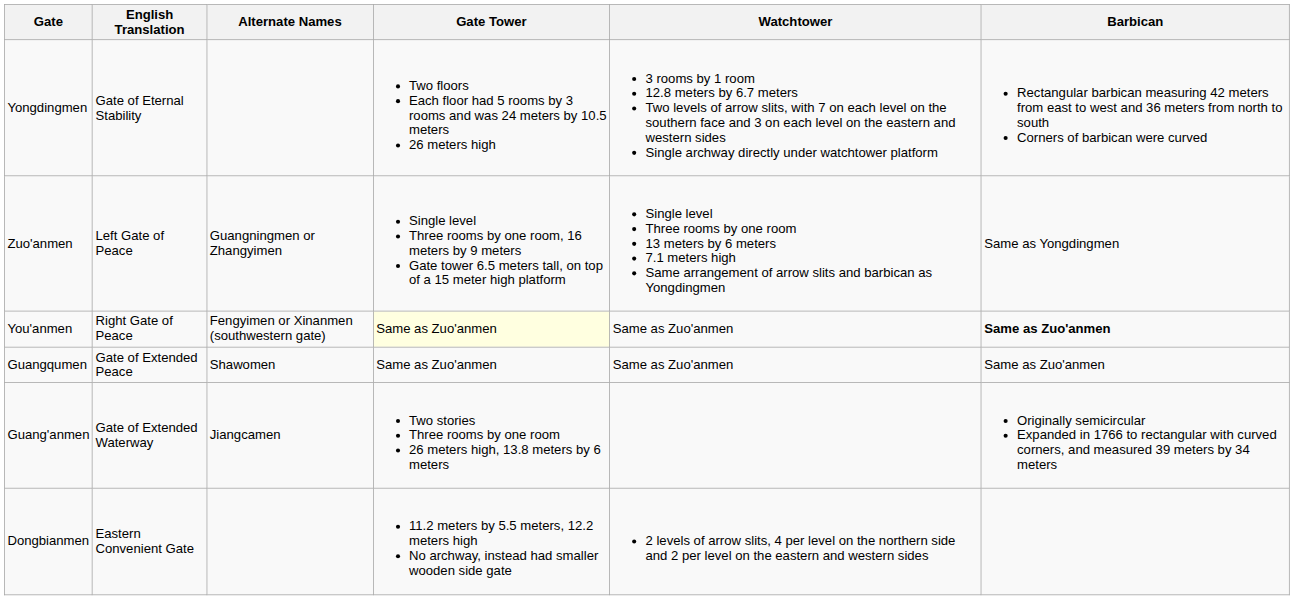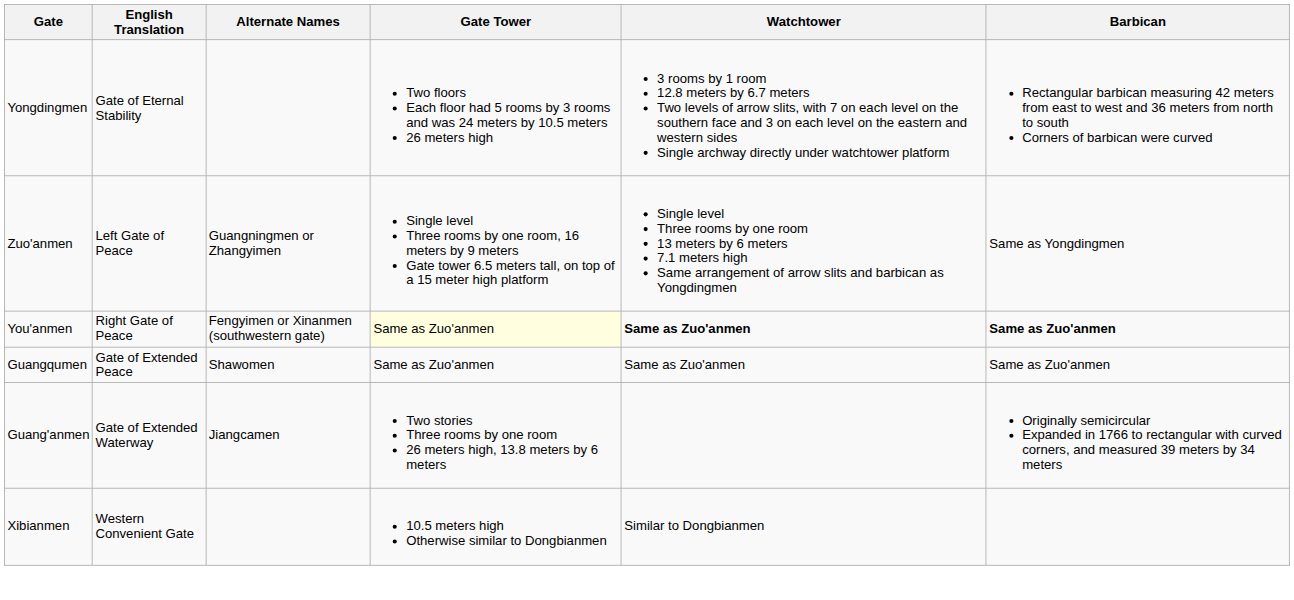 <table class="wikitable mw-collapsible">
 <tr>
 <th>Gate</th>
 <th>English Translation</th>
 <th>Alternate Names</th>
 <th>Gate Tower</th>
 <th>Watchtower</th>
 <th>Barbican</th>
 </tr>
 <tr>
 <td>Yongdingmen</td>
 <td>Gate of Eternal Stability</td>
 <td></td>
 <td><br><ul><li>Two floors</li><li>Each floor had 5 rooms by 3 rooms and was 24 meters by 10.5 meters</li><li>26 meters high</li></ul></td>
 <td><br><ul><li>3 rooms by 1 room</li><li>12.8 meters by 6.7 meters</li><li>Two levels of arrow slits, with 7 on each level on the southern face and 3 on each level on the eastern and western sides</li><li>Single archway directly under watchtower platform</li></ul></td>
 <td><br><ul><li>Rectangular barbican measuring 42 meters from east to west and 36 meters from north to south</li><li>Corners of barbican were curved</li></ul></td>
 </tr>
 <tr>
 <td>Zuo'anmen</td>
 <td>Left Gate of Peace</td>
 <td>Guangningmen or Zhangyimen</td>
 <td><br><ul><li>Single level</li><li>Three rooms by one room, 16 meters by 9 meters</li><li>Gate tower 6.5 meters tall, on top of a 15 meter high platform</li></ul></td>
 <td><br><ul><li>Single level</li><li>Three rooms by one room</li><li>13 meters by 6 meters</li><li>7.1 meters high</li><li>Same arrangement of arrow slits and barbican as Yongdingmen</li></ul></td>
 <td>Same as Yongdingmen</td>
 </tr>
 <tr>
 <td>You'anmen</td>
 <td>Right Gate of Peace</td>
 <td>Fengyimen or Xinanmen (southwestern gate)</td>
 <td style="background: lightyellow;">Same as Zuo'anmen</td>
-<td>Same as Zuo'anmen</td>
+<td><strong>Same as Zuo'anmen</strong></td>
 <td><strong>Same as Zuo'anmen</strong></td>
 </tr>
 <tr>
 <td>Guangqumen</td>
 <td>Gate of Extended Peace</td>
 <td>Shawomen</td>
 <td>Same as Zuo'anmen</td>
 <td>Same as Zuo'anmen</td>
 <td>Same as Zuo'anmen</td>
 </tr>
 <tr>
 <td>Guang'anmen</td>
 <td>Gate of Extended Waterway</td>
 <td>Jiangcamen</td>
 <td><br><ul><li>Two stories</li><li>Three rooms by one room</li><li>26 meters high, 13.8 meters by 6 meters</li></ul></td>
 <td></td>
 <td><br><ul><li>Originally semicircular</li><li>Expanded in 1766 to rectangular with curved corners, and measured 39 meters by 34 meters</li></ul></td>
 </tr>
 <tr>
-<td>Dongbianmen</td>
-<td>Eastern Convenient Gate</td>
+<td>Xibianmen</td>
+<td>Western Convenient Gate</td>
 <td></td>
-<td><br><ul><li>11.2 meters by 5.5 meters, 12.2 meters high</li><li>No archway, instead had smaller wooden side gate</li></ul></td>
-<td><br><ul><li>2 levels of arrow slits, 4 per level on the northern side and 2 per level on the eastern and western sides</li></ul></td>
+<td><br><ul><li>10.5 meters high</li><li>Otherwise similar to Dongbianmen</li></ul></td>
+<td>Similar to Dongbianmen</td>
 <td></td>
 </tr>
 </table>
